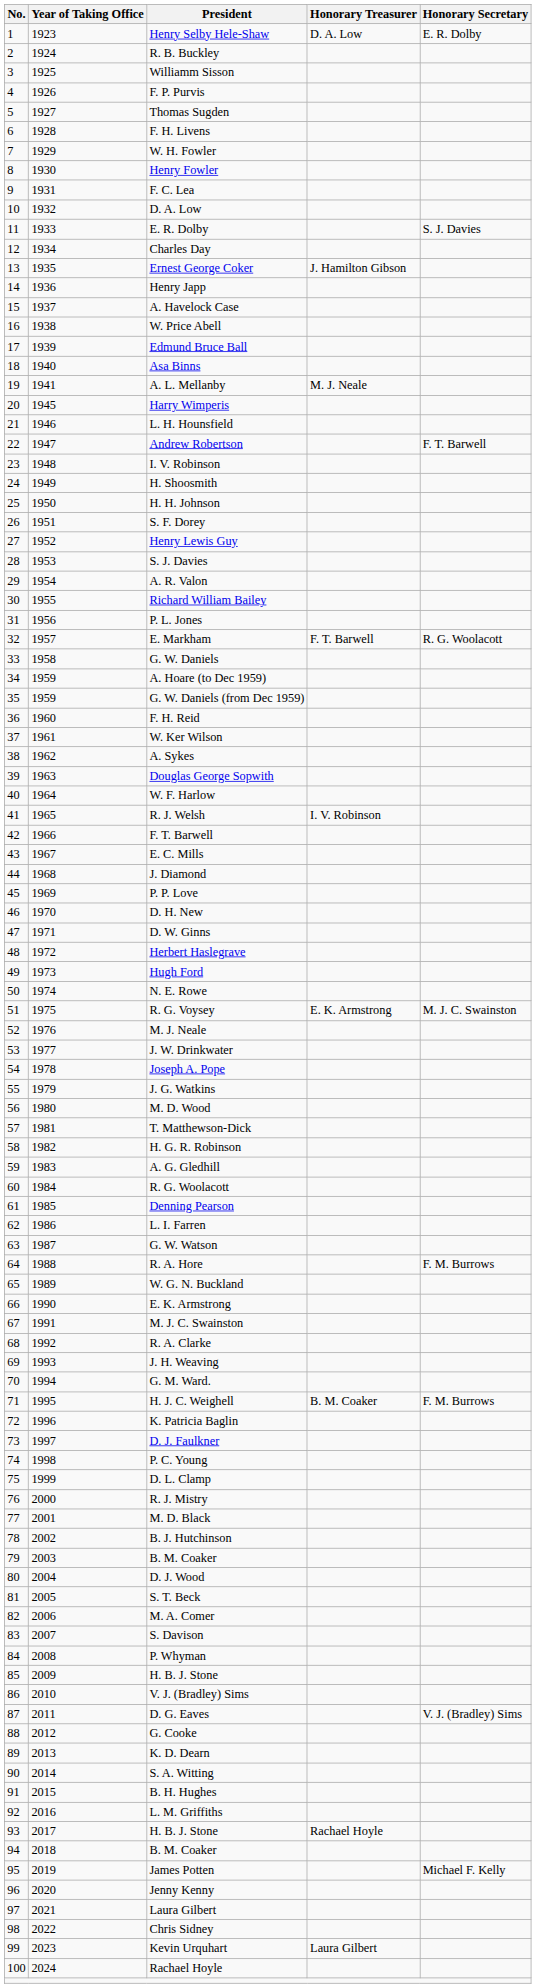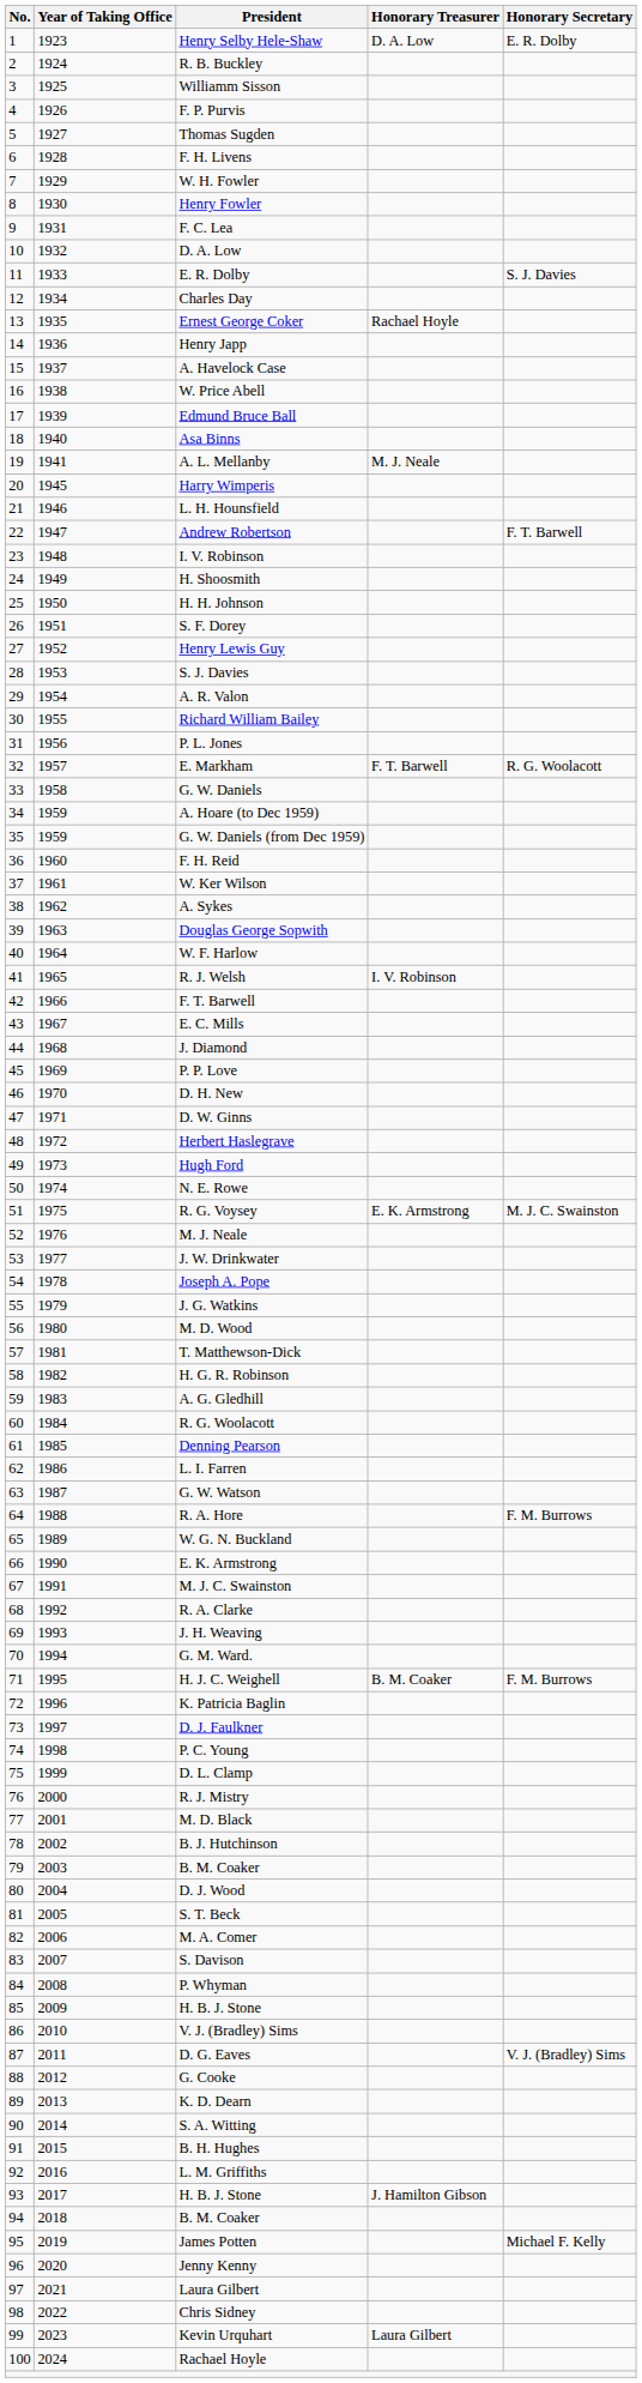 <table class="wikitable">
 <tr>
 <th>No.</th>
 <th>Year of Taking Office</th>
 <th>President</th>
 <th>Honorary Treasurer</th>
 <th>Honorary Secretary</th>
 </tr>
 <tr>
 <td>1</td>
 <td>1923</td>
 <td><a href='#'>Henry Selby Hele-Shaw</a></td>
 <td>D. A. Low</td>
 <td>E. R. Dolby</td>
 </tr>
 <tr>
 <td>2</td>
 <td>1924</td>
 <td>R. B. Buckley</td>
 <td></td>
 <td></td>
 </tr>
 <tr>
 <td>3</td>
 <td>1925</td>
 <td>Williamm Sisson</td>
 <td></td>
 <td></td>
 </tr>
 <tr>
 <td>4</td>
 <td>1926</td>
 <td>F. P. Purvis</td>
 <td></td>
 <td></td>
 </tr>
 <tr>
 <td>5</td>
 <td>1927</td>
 <td>Thomas Sugden</td>
 <td></td>
 <td></td>
 </tr>
 <tr>
 <td>6</td>
 <td>1928</td>
 <td>F. H. Livens</td>
 <td></td>
 <td></td>
 </tr>
 <tr>
 <td>7</td>
 <td>1929</td>
 <td>W. H. Fowler</td>
 <td></td>
 <td></td>
 </tr>
 <tr>
 <td>8</td>
 <td>1930</td>
 <td><a href='#'>Henry Fowler</a></td>
 <td></td>
 <td></td>
 </tr>
 <tr>
 <td>9</td>
 <td>1931</td>
 <td>F. C. Lea</td>
 <td></td>
 <td></td>
 </tr>
 <tr>
 <td>10</td>
 <td>1932</td>
 <td>D. A. Low</td>
 <td></td>
 <td></td>
 </tr>
 <tr>
 <td>11</td>
 <td>1933</td>
 <td>E. R. Dolby</td>
 <td></td>
 <td>S. J. Davies</td>
 </tr>
 <tr>
 <td>12</td>
 <td>1934</td>
 <td>Charles Day</td>
 <td></td>
 <td></td>
 </tr>
 <tr>
 <td>13</td>
 <td>1935</td>
 <td><a href='#'>Ernest George Coker</a></td>
-<td>J. Hamilton Gibson</td>
+<td>Rachael Hoyle</td>
 <td></td>
 </tr>
 <tr>
 <td>14</td>
 <td>1936</td>
 <td>Henry Japp</td>
 <td></td>
 <td></td>
 </tr>
 <tr>
 <td>15</td>
 <td>1937</td>
 <td>A. Havelock Case</td>
 <td></td>
 <td></td>
 </tr>
 <tr>
 <td>16</td>
 <td>1938</td>
 <td>W. Price Abell</td>
 <td></td>
 <td></td>
 </tr>
 <tr>
 <td>17</td>
 <td>1939</td>
 <td><a href='#'>Edmund Bruce Ball</a></td>
 <td></td>
 <td></td>
 </tr>
 <tr>
 <td>18</td>
 <td>1940</td>
 <td><a href='#'>Asa Binns</a></td>
 <td></td>
 <td></td>
 </tr>
 <tr>
 <td>19</td>
 <td>1941</td>
 <td>A. L. Mellanby</td>
 <td>M. J. Neale</td>
 <td></td>
 </tr>
 <tr>
 <td>20</td>
 <td>1945</td>
 <td><a href='#'>Harry Wimperis</a></td>
 <td></td>
 <td></td>
 </tr>
 <tr>
 <td>21</td>
 <td>1946</td>
 <td>L. H. Hounsfield</td>
 <td></td>
 <td></td>
 </tr>
 <tr>
 <td>22</td>
 <td>1947</td>
 <td><a href='#'>Andrew Robertson</a></td>
 <td></td>
 <td>F. T. Barwell</td>
 </tr>
 <tr>
 <td>23</td>
 <td>1948</td>
 <td>I. V. Robinson</td>
 <td></td>
 <td></td>
 </tr>
 <tr>
 <td>24</td>
 <td>1949</td>
 <td>H. Shoosmith</td>
 <td></td>
 <td></td>
 </tr>
 <tr>
 <td>25</td>
 <td>1950</td>
 <td>H. H. Johnson</td>
 <td></td>
 <td></td>
 </tr>
 <tr>
 <td>26</td>
 <td>1951</td>
 <td>S. F. Dorey</td>
 <td></td>
 <td></td>
 </tr>
 <tr>
 <td>27</td>
 <td>1952</td>
 <td><a href='#'>Henry Lewis Guy</a></td>
 <td></td>
 <td></td>
 </tr>
 <tr>
 <td>28</td>
 <td>1953</td>
 <td>S. J. Davies</td>
 <td></td>
 <td></td>
 </tr>
 <tr>
 <td>29</td>
 <td>1954</td>
 <td>A. R. Valon</td>
 <td></td>
 <td></td>
 </tr>
 <tr>
 <td>30</td>
 <td>1955</td>
 <td><a href='#'>Richard William Bailey</a></td>
 <td></td>
 <td></td>
 </tr>
 <tr>
 <td>31</td>
 <td>1956</td>
 <td>P. L. Jones</td>
 <td></td>
 <td></td>
 </tr>
 <tr>
 <td>32</td>
 <td>1957</td>
 <td>E. Markham</td>
 <td>F. T. Barwell</td>
 <td>R. G. Woolacott</td>
 </tr>
 <tr>
 <td>33</td>
 <td>1958</td>
 <td>G. W. Daniels</td>
 <td></td>
 <td></td>
 </tr>
 <tr>
 <td>34</td>
 <td>1959</td>
 <td>A. Hoare (to Dec 1959)</td>
 <td></td>
 <td></td>
 </tr>
 <tr>
 <td>35</td>
 <td>1959</td>
 <td>G. W. Daniels (from Dec 1959)</td>
 <td></td>
 <td></td>
 </tr>
 <tr>
 <td>36</td>
 <td>1960</td>
 <td>F. H. Reid</td>
 <td></td>
 <td></td>
 </tr>
 <tr>
 <td>37</td>
 <td>1961</td>
 <td>W. Ker Wilson</td>
 <td></td>
 <td></td>
 </tr>
 <tr>
 <td>38</td>
 <td>1962</td>
 <td>A. Sykes</td>
 <td></td>
 <td></td>
 </tr>
 <tr>
 <td>39</td>
 <td>1963</td>
 <td><a href='#'>Douglas George Sopwith</a></td>
 <td></td>
 <td></td>
 </tr>
 <tr>
 <td>40</td>
 <td>1964</td>
 <td>W. F. Harlow</td>
 <td></td>
 <td></td>
 </tr>
 <tr>
 <td>41</td>
 <td>1965</td>
 <td>R. J. Welsh</td>
 <td>I. V. Robinson</td>
 <td></td>
 </tr>
 <tr>
 <td>42</td>
 <td>1966</td>
 <td>F. T. Barwell</td>
 <td></td>
 <td></td>
 </tr>
 <tr>
 <td>43</td>
 <td>1967</td>
 <td>E. C. Mills</td>
 <td></td>
 <td></td>
 </tr>
 <tr>
 <td>44</td>
 <td>1968</td>
 <td>J. Diamond</td>
 <td></td>
 <td></td>
 </tr>
 <tr>
 <td>45</td>
 <td>1969</td>
 <td>P. P. Love</td>
 <td></td>
 <td></td>
 </tr>
 <tr>
 <td>46</td>
 <td>1970</td>
 <td>D. H. New</td>
 <td></td>
 <td></td>
 </tr>
 <tr>
 <td>47</td>
 <td>1971</td>
 <td>D. W. Ginns</td>
 <td></td>
 <td></td>
 </tr>
 <tr>
 <td>48</td>
 <td>1972</td>
 <td><a href='#'>Herbert Haslegrave</a></td>
 <td></td>
 <td></td>
 </tr>
 <tr>
 <td>49</td>
 <td>1973</td>
 <td><a href='#'>Hugh Ford</a></td>
 <td></td>
 <td></td>
 </tr>
 <tr>
 <td>50</td>
 <td>1974</td>
 <td>N. E. Rowe</td>
 <td></td>
 <td></td>
 </tr>
 <tr>
 <td>51</td>
 <td>1975</td>
 <td>R. G. Voysey</td>
 <td>E. K. Armstrong</td>
 <td>M. J. C. Swainston</td>
 </tr>
 <tr>
 <td>52</td>
 <td>1976</td>
 <td>M. J. Neale</td>
 <td></td>
 <td></td>
 </tr>
 <tr>
 <td>53</td>
 <td>1977</td>
 <td>J. W. Drinkwater</td>
 <td></td>
 <td></td>
 </tr>
 <tr>
 <td>54</td>
 <td>1978</td>
 <td><a href='#'>Joseph A. Pope</a></td>
 <td></td>
 <td></td>
 </tr>
 <tr>
 <td>55</td>
 <td>1979</td>
 <td>J. G. Watkins</td>
 <td></td>
 <td></td>
 </tr>
 <tr>
 <td>56</td>
 <td>1980</td>
 <td>M. D. Wood</td>
 <td></td>
 <td></td>
 </tr>
 <tr>
 <td>57</td>
 <td>1981</td>
 <td>T. Matthewson-Dick</td>
 <td></td>
 <td></td>
 </tr>
 <tr>
 <td>58</td>
 <td>1982</td>
 <td>H. G. R. Robinson</td>
 <td></td>
 <td></td>
 </tr>
 <tr>
 <td>59</td>
 <td>1983</td>
 <td>A. G. Gledhill</td>
 <td></td>
 <td></td>
 </tr>
 <tr>
 <td>60</td>
 <td>1984</td>
 <td>R. G. Woolacott</td>
 <td></td>
 <td></td>
 </tr>
 <tr>
 <td>61</td>
 <td>1985</td>
 <td><a href='#'>Denning Pearson</a></td>
 <td></td>
 <td></td>
 </tr>
 <tr>
 <td>62</td>
 <td>1986</td>
 <td>L. I. Farren</td>
 <td></td>
 <td></td>
 </tr>
 <tr>
 <td>63</td>
 <td>1987</td>
 <td>G. W. Watson</td>
 <td></td>
 <td></td>
 </tr>
 <tr>
 <td>64</td>
 <td>1988</td>
 <td>R. A. Hore</td>
 <td></td>
 <td>F. M. Burrows</td>
 </tr>
 <tr>
 <td>65</td>
 <td>1989</td>
 <td>W. G. N. Buckland</td>
 <td></td>
 <td></td>
 </tr>
 <tr>
 <td>66</td>
 <td>1990</td>
 <td>E. K. Armstrong</td>
 <td></td>
 <td></td>
 </tr>
 <tr>
 <td>67</td>
 <td>1991</td>
 <td>M. J. C. Swainston</td>
 <td></td>
 <td></td>
 </tr>
 <tr>
 <td>68</td>
 <td>1992</td>
 <td>R. A. Clarke</td>
 <td></td>
 <td></td>
 </tr>
 <tr>
 <td>69</td>
 <td>1993</td>
 <td>J. H. Weaving</td>
 <td></td>
 <td></td>
 </tr>
 <tr>
 <td>70</td>
 <td>1994</td>
 <td>G. M. Ward.</td>
 <td></td>
 <td></td>
 </tr>
 <tr>
 <td>71</td>
 <td>1995</td>
 <td>H. J. C. Weighell</td>
 <td>B. M. Coaker</td>
 <td>F. M. Burrows</td>
 </tr>
 <tr>
 <td>72</td>
 <td>1996</td>
 <td>K. Patricia Baglin</td>
 <td></td>
 <td></td>
 </tr>
 <tr>
 <td>73</td>
 <td>1997</td>
 <td><a href='#'>D. J. Faulkner</a></td>
 <td></td>
 <td></td>
 </tr>
 <tr>
 <td>74</td>
 <td>1998</td>
 <td>P. C. Young</td>
 <td></td>
 <td></td>
 </tr>
 <tr>
 <td>75</td>
 <td>1999</td>
 <td>D. L. Clamp</td>
 <td></td>
 <td></td>
 </tr>
 <tr>
 <td>76</td>
 <td>2000</td>
 <td>R. J. Mistry</td>
 <td></td>
 <td></td>
 </tr>
 <tr>
 <td>77</td>
 <td>2001</td>
 <td>M. D. Black</td>
 <td></td>
 <td></td>
 </tr>
 <tr>
 <td>78</td>
 <td>2002</td>
 <td>B. J. Hutchinson</td>
 <td></td>
 <td></td>
 </tr>
 <tr>
 <td>79</td>
 <td>2003</td>
 <td>B. M. Coaker</td>
 <td></td>
 <td></td>
 </tr>
 <tr>
 <td>80</td>
 <td>2004</td>
 <td>D. J. Wood</td>
 <td></td>
 <td></td>
 </tr>
 <tr>
 <td>81</td>
 <td>2005</td>
 <td>S. T. Beck</td>
 <td></td>
 <td></td>
 </tr>
 <tr>
 <td>82</td>
 <td>2006</td>
 <td>M. A. Comer</td>
 <td></td>
 <td></td>
 </tr>
 <tr>
 <td>83</td>
 <td>2007</td>
 <td>S. Davison</td>
 <td></td>
 <td></td>
 </tr>
 <tr>
 <td>84</td>
 <td>2008</td>
 <td>P. Whyman</td>
 <td></td>
 <td></td>
 </tr>
 <tr>
 <td>85</td>
 <td>2009</td>
 <td>H. B. J. Stone</td>
 <td></td>
 <td></td>
 </tr>
 <tr>
 <td>86</td>
 <td>2010</td>
 <td>V. J. (Bradley) Sims</td>
 <td></td>
 <td></td>
 </tr>
 <tr>
 <td>87</td>
 <td>2011</td>
 <td>D. G. Eaves</td>
 <td></td>
 <td>V. J. (Bradley) Sims</td>
 </tr>
 <tr>
 <td>88</td>
 <td>2012</td>
 <td>G. Cooke</td>
 <td></td>
 <td></td>
 </tr>
 <tr>
 <td>89</td>
 <td>2013</td>
 <td>K. D. Dearn</td>
 <td></td>
 <td></td>
 </tr>
 <tr>
 <td>90</td>
 <td>2014</td>
 <td>S. A. Witting</td>
 <td></td>
 <td></td>
 </tr>
 <tr>
 <td>91</td>
 <td>2015</td>
 <td>B. H. Hughes</td>
 <td></td>
 <td></td>
 </tr>
 <tr>
 <td>92</td>
 <td>2016</td>
 <td>L. M. Griffiths</td>
 <td></td>
 <td></td>
 </tr>
 <tr>
 <td>93</td>
 <td>2017</td>
 <td>H. B. J. Stone</td>
-<td>Rachael Hoyle</td>
+<td>J. Hamilton Gibson</td>
 <td></td>
 </tr>
 <tr>
 <td>94</td>
 <td>2018</td>
 <td>B. M. Coaker</td>
 <td></td>
 <td></td>
 </tr>
 <tr>
 <td>95</td>
 <td>2019</td>
 <td>James Potten</td>
 <td></td>
 <td>Michael F. Kelly</td>
 </tr>
 <tr>
 <td>96</td>
 <td>2020</td>
 <td>Jenny Kenny</td>
 <td></td>
 <td></td>
 </tr>
 <tr>
 <td>97</td>
 <td>2021</td>
 <td>Laura Gilbert</td>
 <td></td>
 <td></td>
 </tr>
 <tr>
 <td>98</td>
 <td>2022</td>
 <td>Chris Sidney</td>
 <td></td>
 <td></td>
 </tr>
 <tr>
 <td>99</td>
 <td>2023</td>
 <td>Kevin Urquhart</td>
 <td>Laura Gilbert</td>
 <td></td>
 </tr>
 <tr>
 <td>100</td>
 <td>2024</td>
 <td>Rachael Hoyle</td>
 <td></td>
 <td></td>
 </tr>
 <tr>
 <td colspan=5></td>
 </tr>
 </table>
